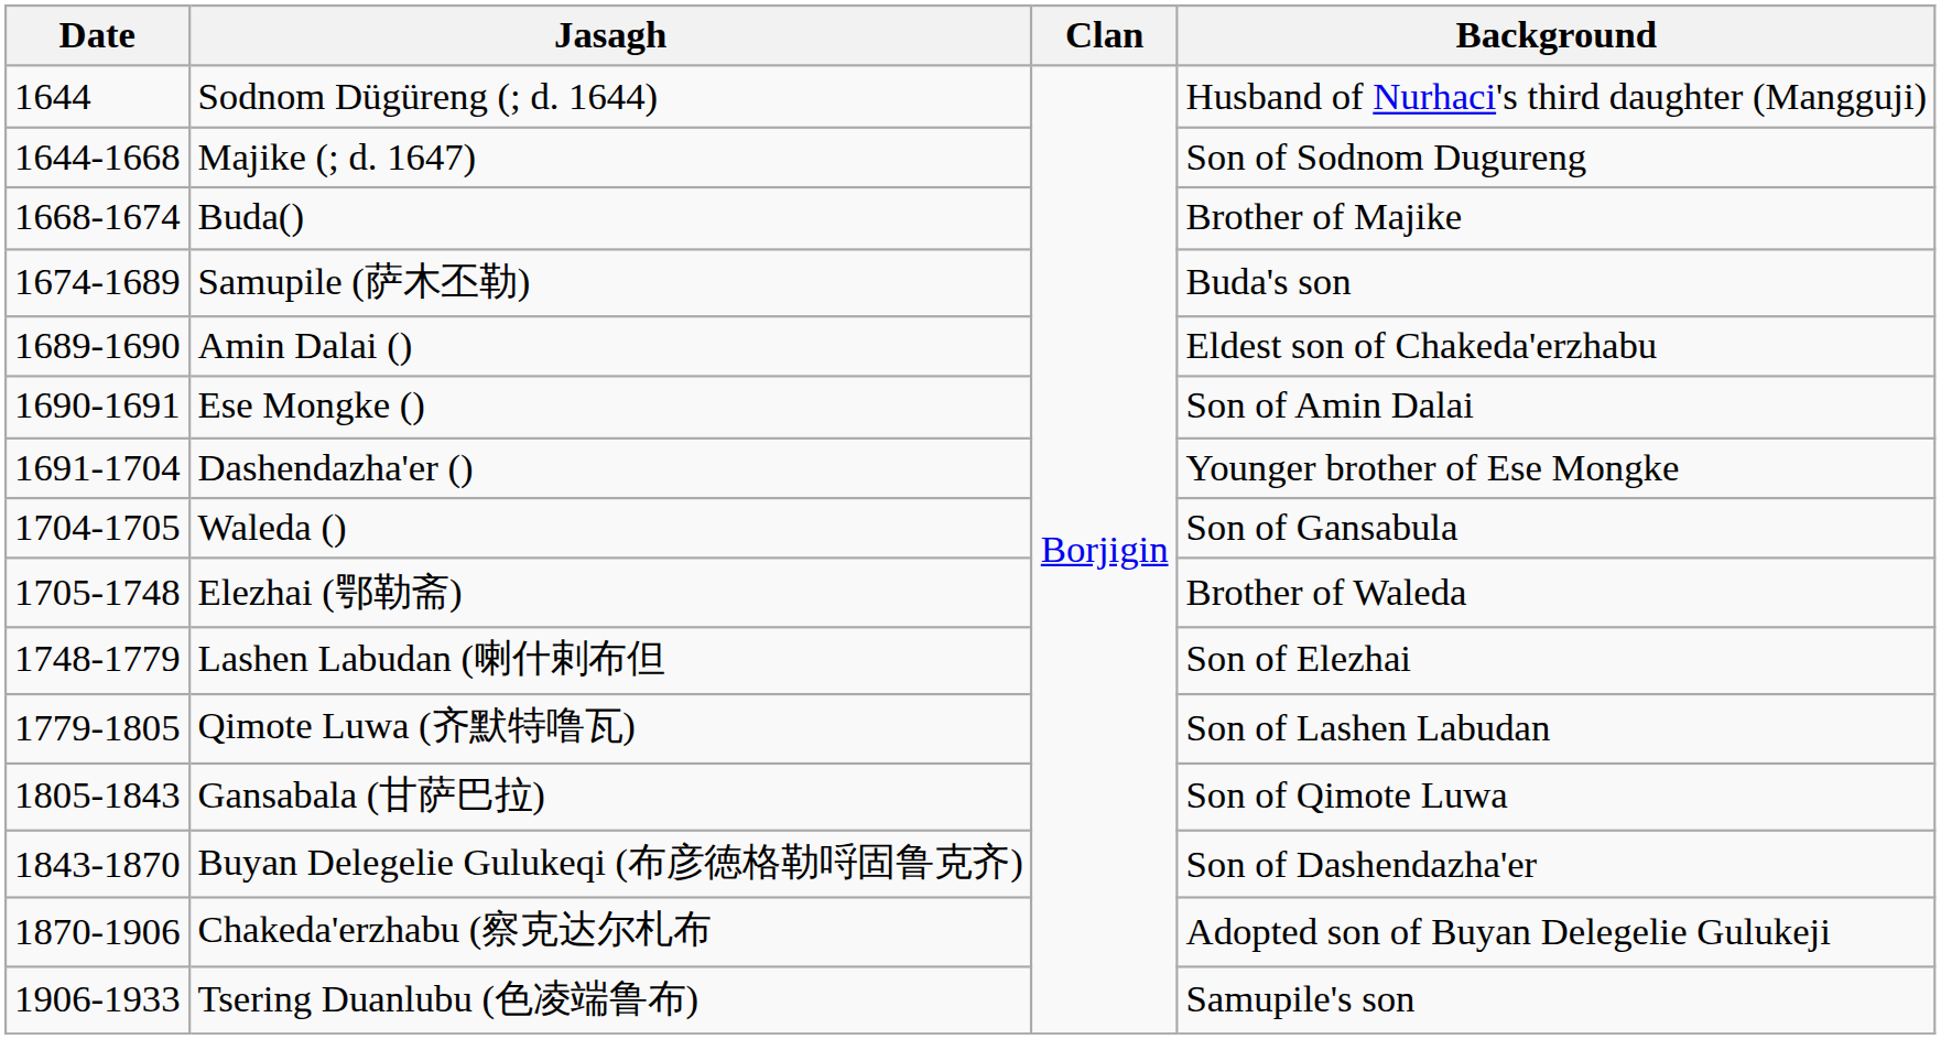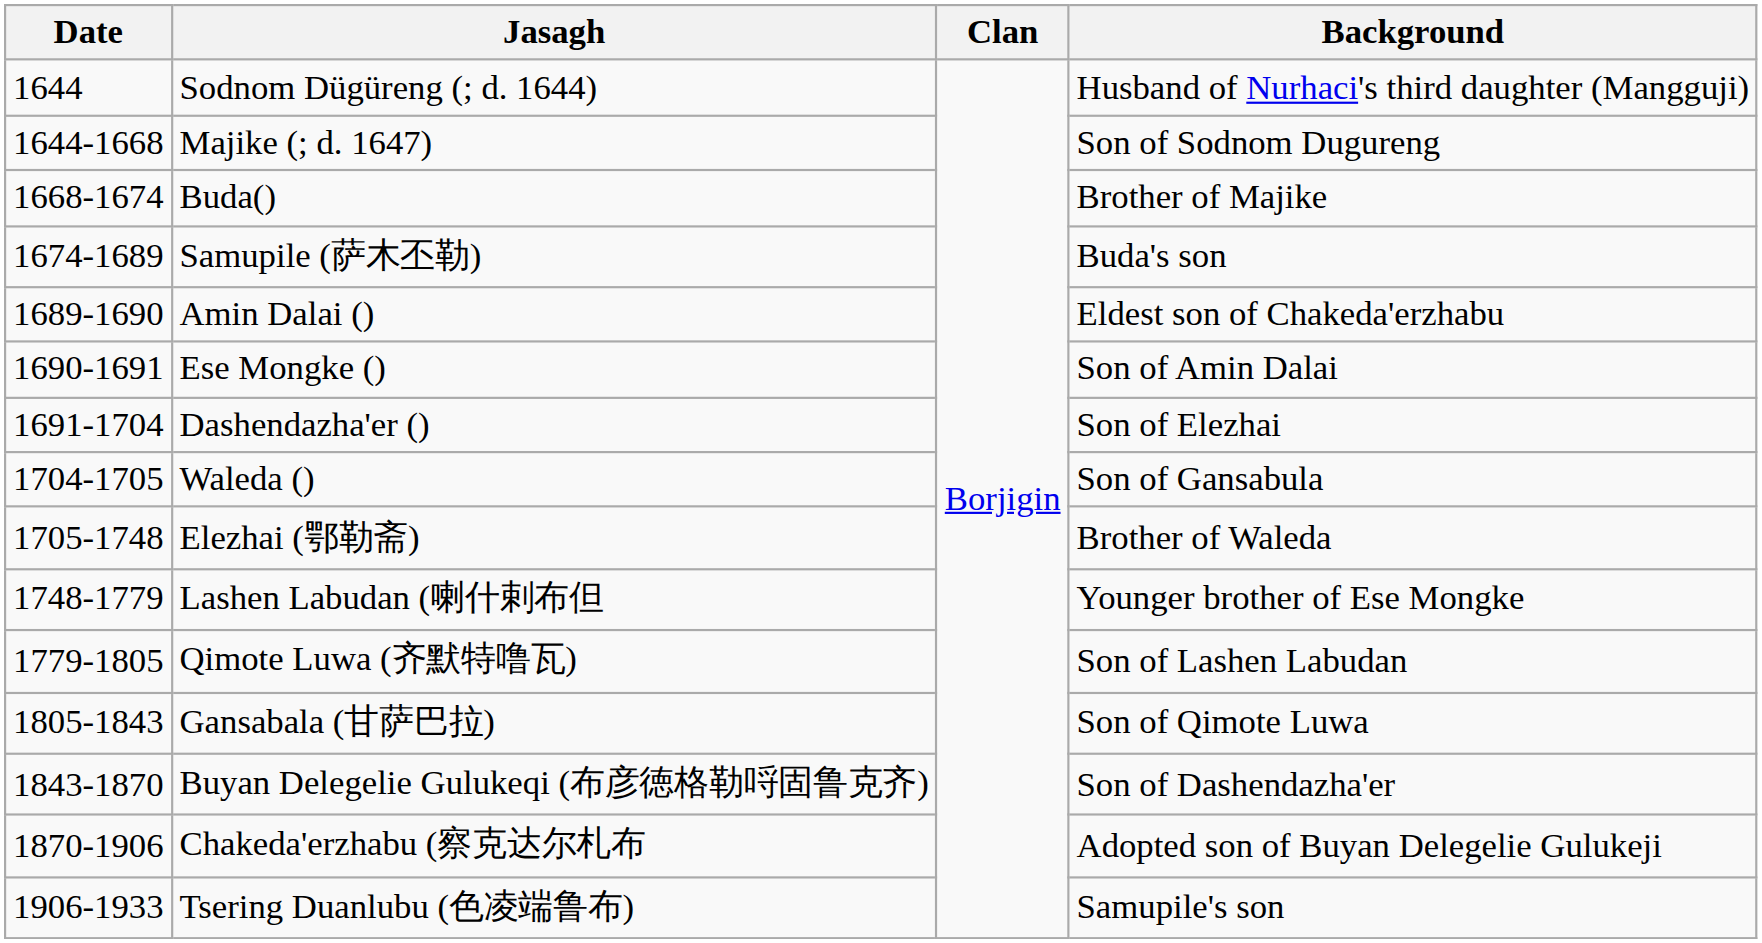 <table class="wikitable">
 <tr>
 <th>Date</th>
 <th>Jasagh</th>
 <th>Clan</th>
 <th>Background</th>
 </tr>
 <tr>
 <td>1644</td>
 <td>Sodnom Dügüreng (; d. 1644)</td>
 <td rowspan="15"><a href='#'>Borjigin</a></td>
 <td>Husband of <a href='#'>Nurhaci</a>'s third daughter (Mangguji)</td>
 </tr>
 <tr>
 <td>1644-1668</td>
 <td>Majike (; d. 1647)</td>
 <td>Son of Sodnom Dugureng</td>
 </tr>
 <tr>
 <td>1668-1674</td>
 <td>Buda()</td>
 <td>Brother of Majike</td>
 </tr>
 <tr>
 <td>1674-1689</td>
 <td>Samupile (萨木丕勒)</td>
 <td>Buda's son</td>
 </tr>
 <tr>
 <td>1689-1690</td>
 <td>Amin Dalai ()</td>
 <td>Eldest son of Chakeda'erzhabu</td>
 </tr>
 <tr>
 <td>1690-1691</td>
 <td>Ese Mongke ()</td>
 <td>Son of Amin Dalai</td>
 </tr>
 <tr>
 <td>1691-1704</td>
 <td>Dashendazha'er ()</td>
-<td>Younger brother of Ese Mongke</td>
+<td>Son of Elezhai</td>
 </tr>
 <tr>
 <td>1704-1705</td>
 <td>Waleda ()</td>
 <td>Son of Gansabula</td>
 </tr>
 <tr>
 <td>1705-1748</td>
 <td>Elezhai (鄂勒斋)</td>
 <td>Brother of Waleda</td>
 </tr>
 <tr>
 <td>1748-1779</td>
 <td>Lashen Labudan (喇什剌布但</td>
-<td>Son of Elezhai</td>
+<td>Younger brother of Ese Mongke</td>
 </tr>
 <tr>
 <td>1779-1805</td>
 <td>Qimote Luwa (齐默特噜瓦)</td>
 <td>Son of Lashen Labudan</td>
 </tr>
 <tr>
 <td>1805-1843</td>
 <td>Gansabala (甘萨巴拉)</td>
 <td>Son of Qimote Luwa</td>
 </tr>
 <tr>
 <td>1843-1870</td>
 <td>Buyan Delegelie Gulukeqi (布彦徳格勒哷固鲁克齐)</td>
 <td>Son of Dashendazha'er</td>
 </tr>
 <tr>
 <td>1870-1906</td>
 <td>Chakeda'erzhabu (察克达尔札布</td>
 <td>Adopted son of Buyan Delegelie Gulukeji</td>
 </tr>
 <tr>
 <td>1906-1933</td>
 <td>Tsering Duanlubu (色凌端鲁布)</td>
 <td>Samupile's son</td>
 </tr>
 </table>
